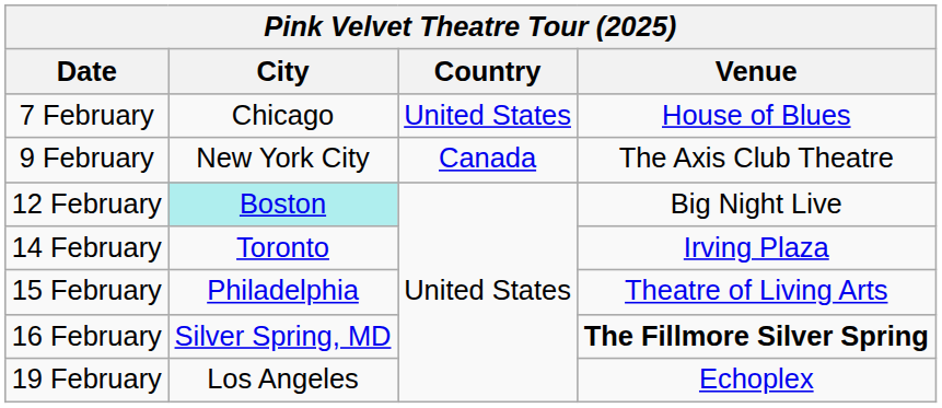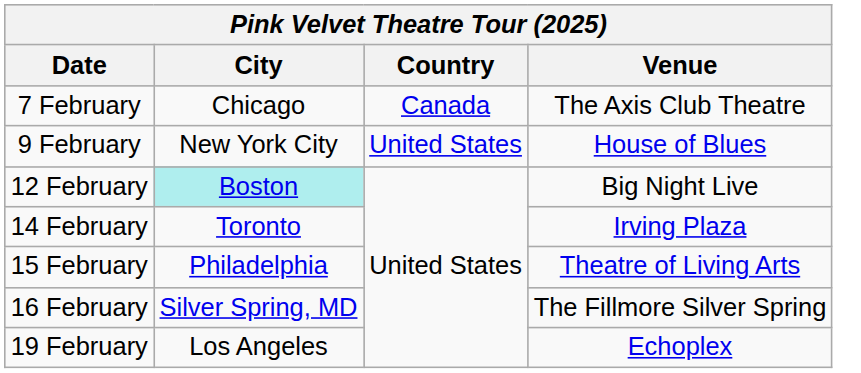 <table class="wikitable collapsible autocollapse" style="text-align:center;">
 <tr>
 <th colspan="4"><em>Pink Velvet Theatre Tour (2025)</em></th>
 </tr>
 <tr>
 <th scope="col">Date</th>
 <th scope="col">City</th>
 <th>Country</th>
 <th scope="col">Venue</th>
 </tr>
 <tr>
 <td>7 February</td>
 <td>Chicago</td>
-<td><a href='#'>United States</a></td>
-<td><a href='#'>House of Blues</a></td>
+<td><a href='#'>Canada</a></td>
+<td>The Axis Club Theatre</td>
 </tr>
 <tr>
 <td>9 February</td>
 <td>New York City</td>
-<td><a href='#'>Canada</a></td>
-<td>The Axis Club Theatre</td>
+<td><a href='#'>United States</a></td>
+<td><a href='#'>House of Blues</a></td>
 </tr>
 <tr>
 <td>12 February</td>
 <td style="background: paleturquoise;"><a href='#'>Boston</a></td>
 <td rowspan="5">United States</td>
 <td>Big Night Live</td>
 </tr>
 <tr>
 <td>14 February</td>
 <td><a href='#'>Toronto</a></td>
 <td><a href='#'>Irving Plaza</a></td>
 </tr>
 <tr>
 <td>15 February</td>
 <td><a href='#'>Philadelphia</a></td>
 <td><a href='#'>Theatre of Living Arts</a></td>
 </tr>
 <tr>
 <td>16 February</td>
 <td><a href='#'>Silver Spring, MD</a></td>
-<td><strong>The Fillmore Silver Spring</strong></td>
+<td>The Fillmore Silver Spring</td>
 </tr>
 <tr>
 <td>19 February</td>
 <td>Los Angeles</td>
 <td><a href='#'>Echoplex</a></td>
 </tr>
 </table>
